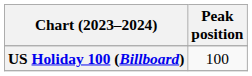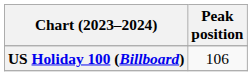 <table class="wikitable sortable plainrowheaders" style="text-align:center">
 <tr>
 <th scope="col">Chart (2023–2024)</th>
 <th scope="col">Peak<br>position</th>
 </tr>
 <tr>
 </tr>
 <tr>
 </tr>
 <tr>
 </tr>
 <tr>
 </tr>
 <tr>
 </tr>
 <tr>
 <th scope="row">US <a href='#'>Holiday 100</a> (<em><a href='#'>Billboard</a></em>)</th>
-<td>100</td>
+<td>106</td>
 </tr>
 <tr>
 </tr>
 </table>
